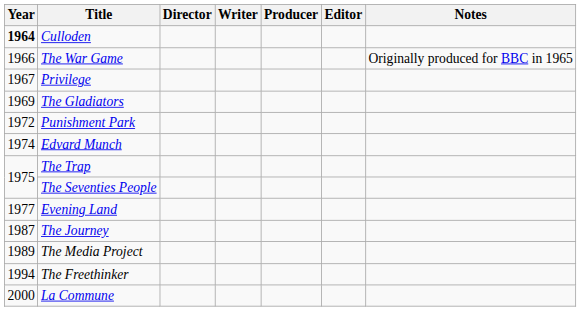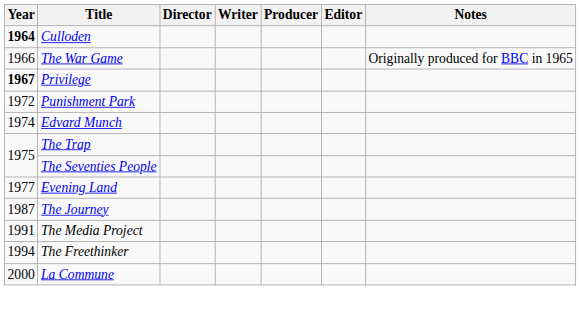 <table class="wikitable">
 <tr>
 <th>Year</th>
 <th>Title</th>
 <th>Director</th>
 <th>Writer</th>
 <th>Producer</th>
 <th>Editor</th>
 <th>Notes</th>
 </tr>
 <tr>
 <td><strong>1964</strong></td>
 <td><em><a href='#'>Culloden</a></em></td>
 <td></td>
 <td></td>
 <td></td>
 <td></td>
 <td></td>
 </tr>
 <tr>
 <td>1966</td>
 <td><em><a href='#'>The War Game</a></em></td>
 <td></td>
 <td></td>
 <td></td>
 <td></td>
 <td>Originally produced for <a href='#'>BBC</a> in 1965</td>
 </tr>
 <tr>
-<td>1967</td>
+<td><strong>1967</strong></td>
 <td><em><a href='#'>Privilege</a></em></td>
-<td></td>
-<td></td>
-<td></td>
-<td></td>
-<td></td>
-</tr>
-<tr>
-<td>1969</td>
-<td><em><a href='#'>The Gladiators</a></em></td>
 <td></td>
 <td></td>
 <td></td>
 <td></td>
 <td></td>
 </tr>
 <tr>
 <td>1972</td>
 <td><em><a href='#'>Punishment Park</a></em></td>
 <td></td>
 <td></td>
 <td></td>
 <td></td>
 <td></td>
 </tr>
 <tr>
 <td>1974</td>
 <td><em><a href='#'>Edvard Munch</a></em></td>
 <td></td>
 <td></td>
 <td></td>
 <td></td>
 <td></td>
 </tr>
 <tr>
 <td rowspan="2">1975</td>
 <td><em><a href='#'>The Trap</a></em></td>
 <td></td>
 <td></td>
 <td></td>
 <td></td>
 <td></td>
 </tr>
 <tr>
 <td><em><a href='#'>The Seventies People</a></em></td>
 <td></td>
 <td></td>
 <td></td>
 <td></td>
 <td></td>
 </tr>
 <tr>
 <td>1977</td>
 <td><em><a href='#'>Evening Land</a></em></td>
 <td></td>
 <td></td>
 <td></td>
 <td></td>
 <td></td>
 </tr>
 <tr>
 <td>1987</td>
 <td><em><a href='#'>The Journey</a></em></td>
 <td></td>
 <td></td>
 <td></td>
 <td></td>
 <td></td>
 </tr>
 <tr>
-<td>1989</td>
+<td>1991</td>
 <td><em>The Media Project</em></td>
 <td></td>
 <td></td>
 <td></td>
 <td></td>
 <td></td>
 </tr>
 <tr>
 <td>1994</td>
 <td><em>The Freethinker</em></td>
 <td></td>
 <td></td>
 <td></td>
 <td></td>
 <td></td>
 </tr>
 <tr>
 <td>2000</td>
 <td><em><a href='#'>La Commune</a></em></td>
 <td></td>
 <td></td>
 <td></td>
 <td></td>
 <td></td>
 </tr>
 </table>
